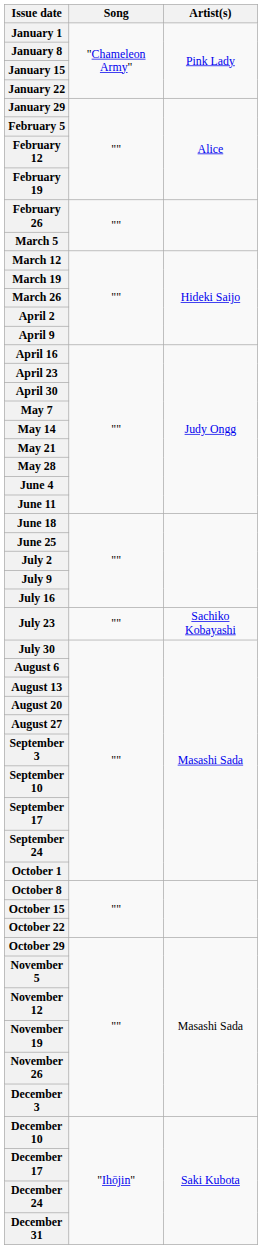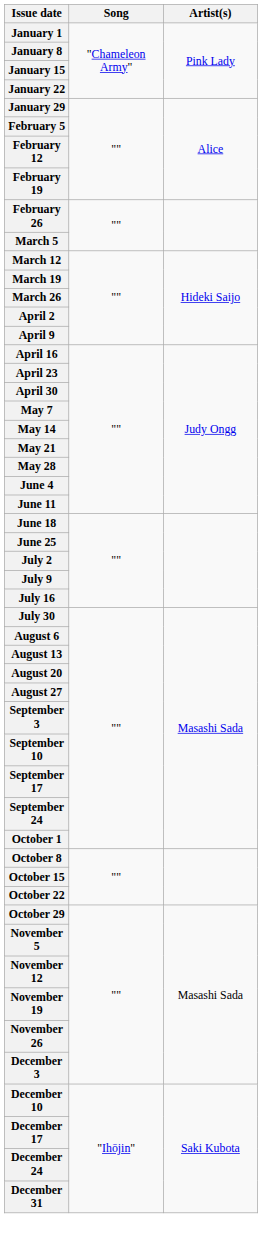 <table class="wikitable plainrowheaders" style="text-align: center">
 <tr>
 <th width="80">Issue date</th>
 <th width="120">Song</th>
 <th width="120">Artist(s)</th>
 </tr>
 <tr>
 <th scope="row">January 1</th>
 <td rowspan="4">"<a href='#'>Chameleon Army</a>"</td>
 <td rowspan="4"><a href='#'>Pink Lady</a></td>
 </tr>
 <tr>
 <th scope="row">January 8</th>
 </tr>
 <tr>
 <th scope="row">January 15</th>
 </tr>
 <tr>
 <th scope="row">January 22</th>
 </tr>
 <tr>
 <th scope="row">January 29</th>
 <td rowspan="4">""</td>
 <td rowspan="4"><a href='#'>Alice</a></td>
 </tr>
 <tr>
 <th scope="row">February 5</th>
 </tr>
 <tr>
 <th scope="row">February 12</th>
 </tr>
 <tr>
 <th scope="row">February 19</th>
 </tr>
 <tr>
 <th scope="row">February 26</th>
 <td rowspan="2">""</td>
 <td rowspan="2"></td>
 </tr>
 <tr>
 <th scope="row">March 5</th>
 </tr>
 <tr>
 <th scope="row">March 12</th>
 <td rowspan="5">""</td>
 <td rowspan="5"><a href='#'>Hideki Saijo</a></td>
 </tr>
 <tr>
 <th scope="row">March 19</th>
 </tr>
 <tr>
 <th scope="row">March 26</th>
 </tr>
 <tr>
 <th scope="row">April 2</th>
 </tr>
 <tr>
 <th scope="row">April 9</th>
 </tr>
 <tr>
 <th scope="row">April 16</th>
 <td rowspan="9">""</td>
 <td rowspan="9"><a href='#'>Judy Ongg</a></td>
 </tr>
 <tr>
 <th scope="row">April 23</th>
 </tr>
 <tr>
 <th scope="row">April 30</th>
 </tr>
 <tr>
 <th scope="row">May 7</th>
 </tr>
 <tr>
 <th scope="row">May 14</th>
 </tr>
 <tr>
 <th scope="row">May 21</th>
 </tr>
 <tr>
 <th scope="row">May 28</th>
 </tr>
 <tr>
 <th scope="row">June 4</th>
 </tr>
 <tr>
 <th scope="row">June 11</th>
 </tr>
 <tr>
 <th scope="row">June 18</th>
 <td rowspan="5">""</td>
 <td rowspan="5"></td>
 </tr>
 <tr>
 <th scope="row">June 25</th>
 </tr>
 <tr>
 <th scope="row">July 2</th>
 </tr>
 <tr>
 <th scope="row">July 9</th>
 </tr>
 <tr>
 <th scope="row">July 16</th>
 </tr>
 <tr>
-<th scope="row">July 23</th>
-<td rowspan="1">""</td>
-<td rowspan="1"><a href='#'>Sachiko Kobayashi</a></td>
-</tr>
-<tr>
 <th scope="row">July 30</th>
 <td rowspan="10">""</td>
 <td rowspan="10"><a href='#'>Masashi Sada</a></td>
 </tr>
 <tr>
 <th scope="row">August 6</th>
 </tr>
 <tr>
 <th scope="row">August 13</th>
 </tr>
 <tr>
 <th scope="row">August 20</th>
 </tr>
 <tr>
 <th scope="row">August 27</th>
 </tr>
 <tr>
 <th scope="row">September 3</th>
 </tr>
 <tr>
 <th scope="row">September 10</th>
 </tr>
 <tr>
 <th scope="row">September 17</th>
 </tr>
 <tr>
 <th scope="row">September 24</th>
 </tr>
 <tr>
 <th scope="row">October 1</th>
 </tr>
 <tr>
 <th scope="row">October 8</th>
 <td rowspan="3">""</td>
 <td rowspan="3"></td>
 </tr>
 <tr>
 <th scope="row">October 15</th>
 </tr>
 <tr>
 <th scope="row">October 22</th>
 </tr>
 <tr>
 <th scope="row">October 29</th>
 <td rowspan="6">""</td>
 <td rowspan="6">Masashi Sada</td>
 </tr>
 <tr>
 <th scope="row">November 5</th>
 </tr>
 <tr>
 <th scope="row">November 12</th>
 </tr>
 <tr>
 <th scope="row">November 19</th>
 </tr>
 <tr>
 <th scope="row">November 26</th>
 </tr>
 <tr>
 <th scope="row">December 3</th>
 </tr>
 <tr>
 <th scope="row">December 10</th>
 <td rowspan="4">"<a href='#'>Ihōjin</a>"</td>
 <td rowspan="4"><a href='#'>Saki Kubota</a></td>
 </tr>
 <tr>
 <th scope="row">December 17</th>
 </tr>
 <tr>
 <th scope="row">December 24</th>
 </tr>
 <tr>
 <th scope="row">December 31</th>
 </tr>
 </table>
